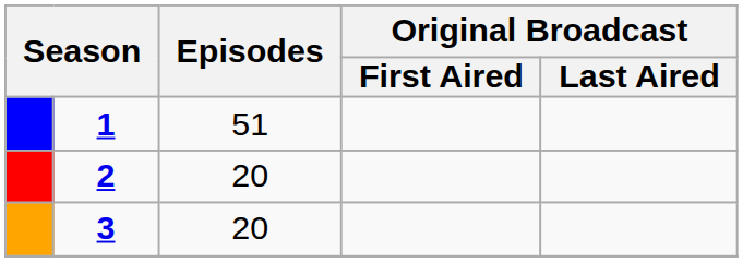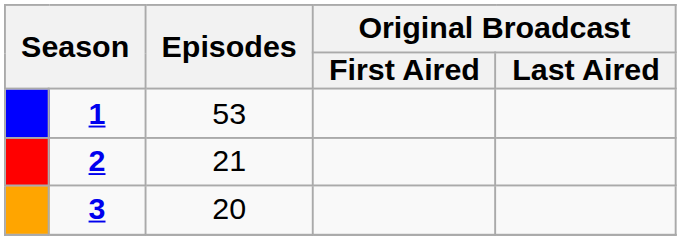 <table class="wikitable" style="text-align:center">
 <tr>
 <th style="padding: 0 8px" colspan="2" rowspan="2">Season</th>
 <th style="padding: 0 8px" rowspan="2">Episodes</th>
 <th colspan="2">Original Broadcast</th>
 </tr>
 <tr>
 <th style="padding: 0 8px">First Aired</th>
 <th style="padding: 0 8px">Last Aired</th>
 </tr>
 <tr>
 <td style="background:Blue"></td>
 <td align="center"><strong><a href='#'>1</a></strong></td>
-<td>51</td>
+<td>53</td>
 <td align="center"></td>
 <td></td>
 </tr>
 <tr>
 <td style="background:Red"></td>
 <td align="center"><strong><a href='#'>2</a></strong></td>
-<td>20</td>
+<td>21</td>
 <td align="center"></td>
 <td></td>
 </tr>
 <tr>
 <td style="background:Orange"></td>
 <td align="center"><strong><a href='#'>3</a></strong></td>
 <td>20</td>
 <td align="center"></td>
 <td></td>
 </tr>
 <tr>
 </tr>
 </table>
